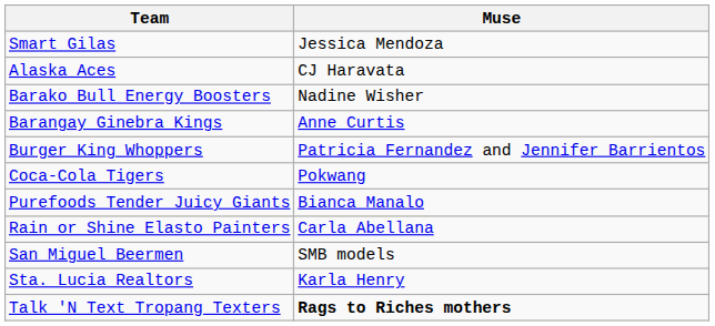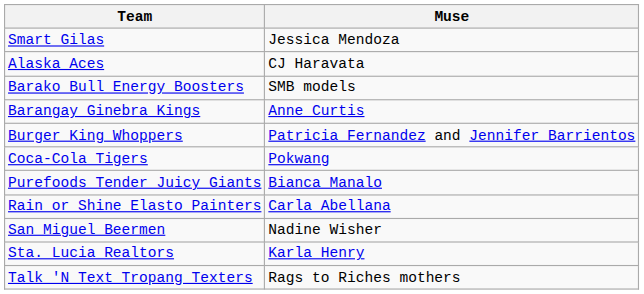 <table class="wikitable sortable sortable">
 <tr>
 <th style= width="45%">Team</th>
 <th style= width="55%">Muse</th>
 </tr>
 <tr>
 <td><a href='#'>Smart Gilas</a></td>
 <td Jessica Mendoza (disk jockey)>Jessica Mendoza</td>
 </tr>
 <tr>
 <td><a href='#'>Alaska Aces</a></td>
 <td>CJ Haravata</td>
 </tr>
 <tr>
 <td><a href='#'>Barako Bull Energy Boosters</a></td>
-<td>Nadine Wisher</td>
+<td>SMB models</td>
 </tr>
 <tr>
 <td><a href='#'>Barangay Ginebra Kings</a></td>
 <td><a href='#'>Anne Curtis</a></td>
 </tr>
 <tr>
 <td><a href='#'>Burger King Whoppers</a></td>
 <td><a href='#'>Patricia Fernandez</a> and <a href='#'>Jennifer Barrientos</a></td>
 </tr>
 <tr>
 <td><a href='#'>Coca-Cola Tigers</a></td>
 <td><a href='#'>Pokwang</a></td>
 </tr>
 <tr>
 <td><a href='#'>Purefoods Tender Juicy Giants</a></td>
 <td><a href='#'>Bianca Manalo</a></td>
 </tr>
 <tr>
 <td><a href='#'>Rain or Shine Elasto Painters</a></td>
 <td><a href='#'>Carla Abellana</a></td>
 </tr>
 <tr>
 <td><a href='#'>San Miguel Beermen</a></td>
-<td>SMB models</td>
+<td>Nadine Wisher</td>
 </tr>
 <tr>
 <td><a href='#'>Sta. Lucia Realtors</a></td>
 <td><a href='#'>Karla Henry</a></td>
 </tr>
 <tr>
 <td><a href='#'>Talk 'N Text Tropang Texters</a></td>
-<td><strong>Rags to Riches mothers</strong></td>
+<td>Rags to Riches mothers</td>
 </tr>
 </table>
